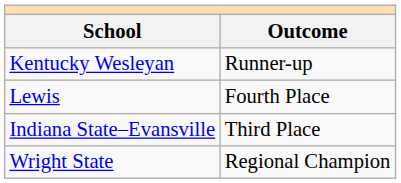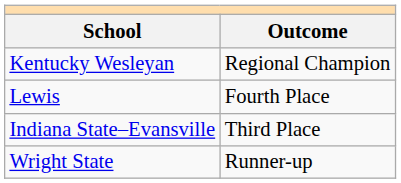 <table class="wikitable" style="float:left; margin-right:1em;">
 <tr>
 <th colspan="3" style="background:#ffdead;"></th>
 </tr>
 <tr>
 <th>School</th>
 <th>Outcome</th>
 </tr>
 <tr>
 <td><a href='#'>Kentucky Wesleyan</a></td>
-<td>Runner-up</td>
+<td>Regional Champion</td>
 </tr>
 <tr>
 <td><a href='#'>Lewis</a></td>
 <td>Fourth Place</td>
 </tr>
 <tr>
 <td><a href='#'>Indiana State–Evansville</a></td>
 <td>Third Place</td>
 </tr>
 <tr>
 <td><a href='#'>Wright State</a></td>
-<td>Regional Champion</td>
+<td>Runner-up</td>
 </tr>
 </table>
